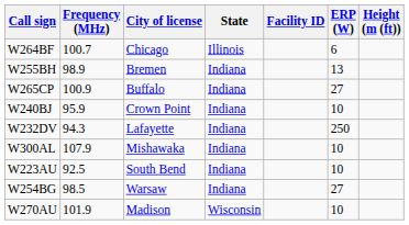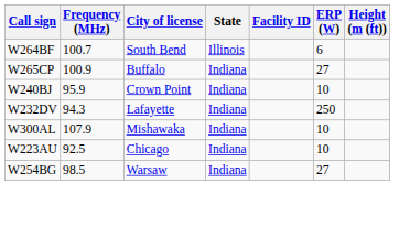 <table class="wikitable sortable">
 <tr>
 <th><a href='#'>Call sign</a></th>
 <th data-sort-type="number"><a href='#'>Frequency</a><br>(<a href='#'>MHz</a>)</th>
 <th><a href='#'>City of license</a></th>
 <th>State</th>
 <th data-sort-type="number"><a href='#'>Facility ID</a></th>
 <th data-sort-type="number"><a href='#'>ERP</a><br>(<a href='#'>W</a>)</th>
 <th data-sort-type="number"><a href='#'>Height</a><br>(<a href='#'>m</a> (<a href='#'>ft</a>))</th>
 </tr>
 <tr>
 <td>W264BF</td>
 <td>100.7</td>
-<td><a href='#'>Chicago</a></td>
+<td><a href='#'>South Bend</a></td>
 <td><a href='#'>Illinois</a></td>
 <td></td>
 <td>6</td>
-<td></td>
-</tr>
-<tr>
-<td>W255BH</td>
-<td>98.9</td>
-<td><a href='#'>Bremen</a></td>
-<td><a href='#'>Indiana</a></td>
-<td></td>
-<td>13</td>
 <td></td>
 </tr>
 <tr>
 <td>W265CP</td>
 <td>100.9</td>
 <td><a href='#'>Buffalo</a></td>
 <td><a href='#'>Indiana</a></td>
 <td></td>
 <td>27</td>
 <td></td>
 </tr>
 <tr>
 <td>W240BJ</td>
 <td>95.9</td>
 <td><a href='#'>Crown Point</a></td>
 <td><a href='#'>Indiana</a></td>
 <td></td>
 <td>10</td>
 <td></td>
 </tr>
 <tr>
 <td>W232DV</td>
 <td>94.3</td>
 <td><a href='#'>Lafayette</a></td>
 <td><a href='#'>Indiana</a></td>
 <td></td>
 <td>250</td>
 <td></td>
 </tr>
 <tr>
 <td>W300AL</td>
 <td>107.9</td>
 <td><a href='#'>Mishawaka</a></td>
 <td><a href='#'>Indiana</a></td>
 <td></td>
 <td>10</td>
 <td></td>
 </tr>
 <tr>
 <td>W223AU</td>
 <td>92.5</td>
-<td><a href='#'>South Bend</a></td>
+<td><a href='#'>Chicago</a></td>
 <td><a href='#'>Indiana</a></td>
 <td></td>
 <td>10</td>
 <td></td>
 </tr>
 <tr>
 <td>W254BG</td>
 <td>98.5</td>
 <td><a href='#'>Warsaw</a></td>
 <td><a href='#'>Indiana</a></td>
 <td></td>
 <td>27</td>
 <td></td>
 </tr>
-<tr>
-<td>W270AU</td>
-<td>101.9</td>
-<td><a href='#'>Madison</a></td>
-<td><a href='#'>Wisconsin</a></td>
-<td></td>
-<td>10</td>
-<td></td>
-</tr>
 </table>
